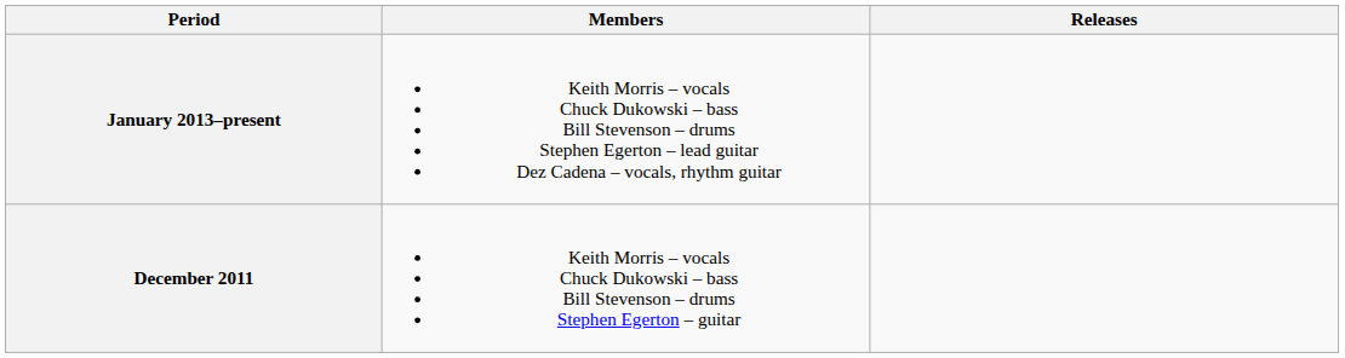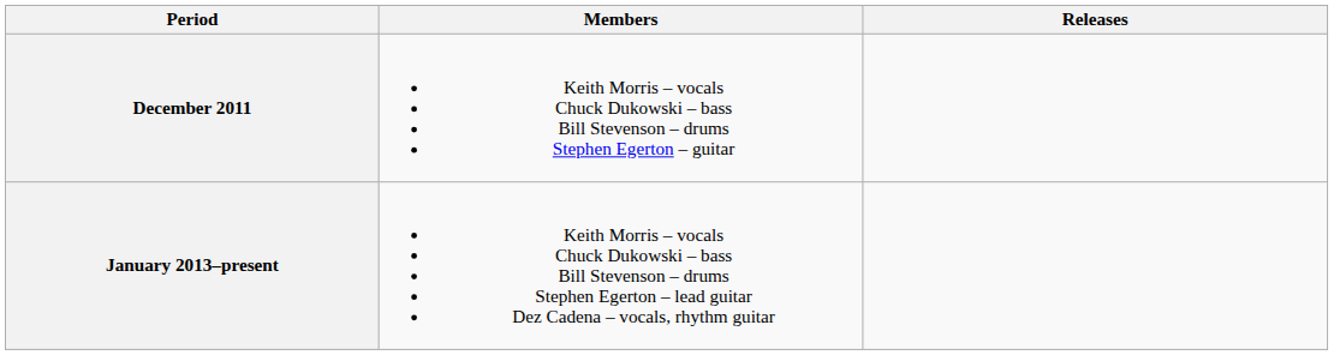 <table class="wikitable plainrowheaders" style="text-align:center;">
 <tr>
 <th scope="col" style="width:20em;">Period</th>
 <th scope="col" style="width:26em;">Members</th>
 <th scope="col" style="width:25em;">Releases</th>
 </tr>
 <tr>
+<th>December 2011</th>
+<td><br><ul><li>Keith Morris – vocals</li><li>Chuck Dukowski – bass</li><li>Bill Stevenson – drums</li><li><a href='#'>Stephen Egerton</a> – guitar</li></ul></td>
+<td></td>
+</tr>
+<tr>
 <th>January 2013–present</th>
 <td><br><ul><li>Keith Morris – vocals</li><li>Chuck Dukowski – bass</li><li>Bill Stevenson – drums</li><li>Stephen Egerton – lead guitar</li><li>Dez Cadena – vocals, rhythm guitar</li></ul></td>
 <td></td>
 </tr>
-<tr>
-<th>December 2011</th>
-<td><br><ul><li>Keith Morris – vocals</li><li>Chuck Dukowski – bass</li><li>Bill Stevenson – drums</li><li><a href='#'>Stephen Egerton</a> – guitar</li></ul></td>
-<td></td>
-</tr>
 </table>
